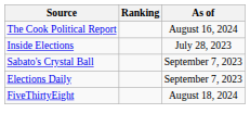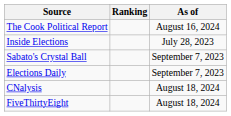 <table class="wikitable" style="text-align:center">
 <tr>
 <th>Source</th>
 <th>Ranking</th>
 <th>As of</th>
 </tr>
 <tr>
 <td style="text-align:left"><a href='#'>The Cook Political Report</a></td>
 <td></td>
 <td>August 16, 2024</td>
 </tr>
 <tr>
 <td style="text-align:left"><a href='#'>Inside Elections</a></td>
 <td></td>
 <td>July 28, 2023</td>
 </tr>
 <tr>
 <td style="text-align:left"><a href='#'>Sabato's Crystal Ball</a></td>
 <td></td>
 <td>September 7, 2023</td>
 </tr>
 <tr>
 <td style="text-align:left"><a href='#'>Elections Daily</a></td>
 <td></td>
 <td>September 7, 2023</td>
 </tr>
 <tr>
+<td style="text-align:left"><a href='#'>CNalysis</a></td>
+<td></td>
+<td>August 18, 2024</td>
+</tr>
+<tr>
 <td style="text-align:left"><a href='#'>FiveThirtyEight</a></td>
 <td></td>
 <td>August 18, 2024</td>
 </tr>
 </table>
